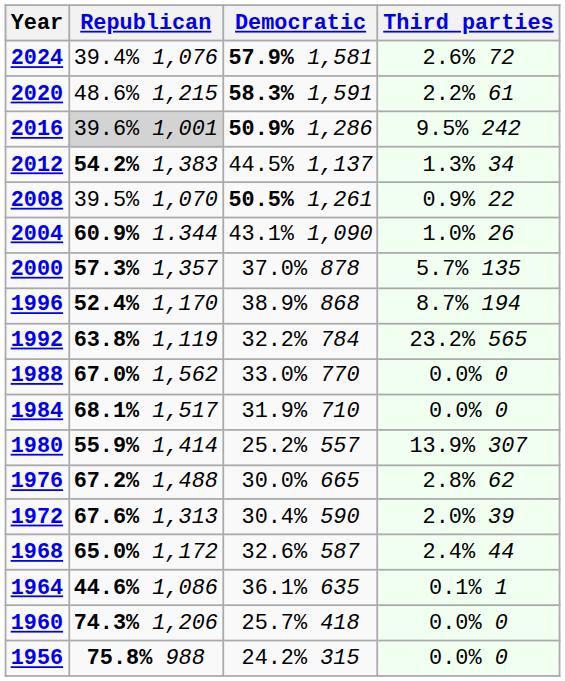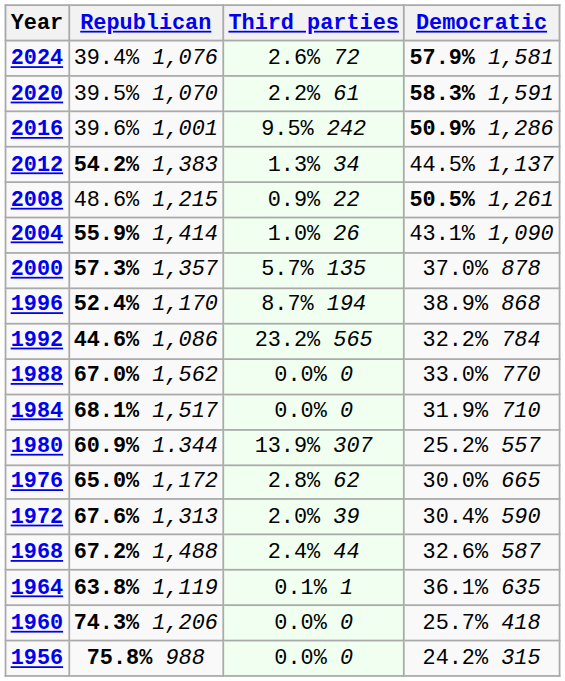 <table class="wikitable" style="float:right; font-size:95%;">
 <tr bgcolor=lightgrey>
 <th>Year</th>
 <th><a href='#'>Republican</a></th>
+<th><a href='#'>Third parties</a></th>
 <th><a href='#'>Democratic</a></th>
-<th><a href='#'>Third parties</a></th>
 </tr>
 <tr>
 <td style="text-align:center;" ><strong><a href='#'>2024</a></strong></td>
 <td style="text-align:center;" >39.4% <em>1,076</em></td>
+<td style="text-align:center; background:honeyDew;">2.6% <em>72</em></td>
 <td style="text-align:center;" ><strong>57.9%</strong> <em>1,581</em></td>
-<td style="text-align:center; background:honeyDew;">2.6% <em>72</em></td>
 </tr>
 <tr>
 <td style="text-align:center;" ><strong><a href='#'>2020</a></strong></td>
-<td style="text-align:center;" >48.6% <em>1,215</em></td>
+<td style="text-align:center;" >39.5% <em>1,070</em></td>
+<td style="text-align:center; background:honeyDew;">2.2% <em>61</em></td>
 <td style="text-align:center;" ><strong>58.3%</strong> <em>1,591</em></td>
-<td style="text-align:center; background:honeyDew;">2.2% <em>61</em></td>
 </tr>
 <tr>
 <td style="text-align:center;" ><strong><a href='#'>2016</a></strong></td>
-<td style="background: lightgrey; text-align:center;" >39.6% <em>1,001</em></td>
+<td style="text-align:center;" >39.6% <em>1,001</em></td>
+<td style="text-align:center; background:honeyDew;">9.5% <em>242</em></td>
 <td style="text-align:center;" ><strong>50.9%</strong> <em>1,286</em></td>
-<td style="text-align:center; background:honeyDew;">9.5% <em>242</em></td>
 </tr>
 <tr>
 <td style="text-align:center;" ><strong><a href='#'>2012</a></strong></td>
 <td style="text-align:center;" ><strong>54.2%</strong> <em>1,383</em></td>
+<td style="text-align:center; background:honeyDew;">1.3% <em>34</em></td>
 <td style="text-align:center;" >44.5% <em>1,137</em></td>
-<td style="text-align:center; background:honeyDew;">1.3% <em>34</em></td>
 </tr>
 <tr>
 <td style="text-align:center;" ><strong><a href='#'>2008</a></strong></td>
-<td style="text-align:center;" >39.5% <em>1,070</em></td>
+<td style="text-align:center;" >48.6% <em>1,215</em></td>
+<td style="text-align:center; background:honeyDew;">0.9% <em>22</em></td>
 <td style="text-align:center;" ><strong>50.5%</strong> <em>1,261</em></td>
-<td style="text-align:center; background:honeyDew;">0.9% <em>22</em></td>
 </tr>
 <tr>
 <td style="text-align:center;" ><strong><a href='#'>2004</a></strong></td>
-<td style="text-align:center;" ><strong>60.9%</strong> <em>1.344</em></td>
+<td style="text-align:center;" ><strong>55.9%</strong> <em>1,414</em></td>
+<td style="text-align:center; background:honeyDew;">1.0% <em>26</em></td>
 <td style="text-align:center;" >43.1% <em>1,090</em></td>
-<td style="text-align:center; background:honeyDew;">1.0% <em>26</em></td>
 </tr>
 <tr>
 <td style="text-align:center;" ><strong><a href='#'>2000</a></strong></td>
 <td style="text-align:center;" ><strong>57.3%</strong> <em>1,357</em></td>
+<td style="text-align:center; background:honeyDew;">5.7% <em>135</em></td>
 <td style="text-align:center;" >37.0% <em>878</em></td>
-<td style="text-align:center; background:honeyDew;">5.7% <em>135</em></td>
 </tr>
 <tr>
 <td style="text-align:center;" ><strong><a href='#'>1996</a></strong></td>
 <td style="text-align:center;" ><strong>52.4%</strong> <em>1,170</em></td>
+<td style="text-align:center; background:honeyDew;">8.7% <em>194</em></td>
 <td style="text-align:center;" >38.9% <em>868</em></td>
-<td style="text-align:center; background:honeyDew;">8.7% <em>194</em></td>
 </tr>
 <tr>
 <td style="text-align:center;" ><strong><a href='#'>1992</a></strong></td>
-<td style="text-align:center;" ><strong>63.8%</strong> <em>1,119</em></td>
+<td style="text-align:center;" ><strong>44.6%</strong> <em>1,086</em></td>
+<td style="text-align:center; background:honeyDew;">23.2% <em>565</em></td>
 <td style="text-align:center;" >32.2% <em>784</em></td>
-<td style="text-align:center; background:honeyDew;">23.2% <em>565</em></td>
 </tr>
 <tr>
 <td style="text-align:center;" ><strong><a href='#'>1988</a></strong></td>
 <td style="text-align:center;" ><strong>67.0%</strong> <em>1,562</em></td>
+<td style="text-align:center; background:honeyDew;">0.0% <em>0</em></td>
 <td style="text-align:center;" >33.0% <em>770</em></td>
-<td style="text-align:center; background:honeyDew;">0.0% <em>0</em></td>
 </tr>
 <tr>
 <td style="text-align:center;" ><strong><a href='#'>1984</a></strong></td>
 <td style="text-align:center;" ><strong>68.1%</strong> <em>1,517</em></td>
+<td style="text-align:center; background:honeyDew;">0.0% <em>0</em></td>
 <td style="text-align:center;" >31.9% <em>710</em></td>
-<td style="text-align:center; background:honeyDew;">0.0% <em>0</em></td>
 </tr>
 <tr>
 <td style="text-align:center;" ><strong><a href='#'>1980</a></strong></td>
-<td style="text-align:center;" ><strong>55.9%</strong> <em>1,414</em></td>
+<td style="text-align:center;" ><strong>60.9%</strong> <em>1.344</em></td>
+<td style="text-align:center; background:honeyDew;">13.9% <em>307</em></td>
 <td style="text-align:center;" >25.2% <em>557</em></td>
-<td style="text-align:center; background:honeyDew;">13.9% <em>307</em></td>
 </tr>
 <tr>
 <td style="text-align:center;" ><strong><a href='#'>1976</a></strong></td>
-<td style="text-align:center;" ><strong>67.2%</strong> <em>1,488</em></td>
+<td style="text-align:center;" ><strong>65.0%</strong> <em>1,172</em></td>
+<td style="text-align:center; background:honeyDew;">2.8% <em>62</em></td>
 <td style="text-align:center;" >30.0% <em>665</em></td>
-<td style="text-align:center; background:honeyDew;">2.8% <em>62</em></td>
 </tr>
 <tr>
 <td style="text-align:center;" ><strong><a href='#'>1972</a></strong></td>
 <td style="text-align:center;" ><strong>67.6%</strong> <em>1,313</em></td>
+<td style="text-align:center; background:honeyDew;">2.0% <em>39</em></td>
 <td style="text-align:center;" >30.4% <em>590</em></td>
-<td style="text-align:center; background:honeyDew;">2.0% <em>39</em></td>
 </tr>
 <tr>
 <td style="text-align:center;" ><strong><a href='#'>1968</a></strong></td>
-<td style="text-align:center;" ><strong>65.0%</strong> <em>1,172</em></td>
+<td style="text-align:center;" ><strong>67.2%</strong> <em>1,488</em></td>
+<td style="text-align:center; background:honeyDew;">2.4% <em>44</em></td>
 <td style="text-align:center;" >32.6% <em>587</em></td>
-<td style="text-align:center; background:honeyDew;">2.4% <em>44</em></td>
 </tr>
 <tr>
 <td style="text-align:center;" ><strong><a href='#'>1964</a></strong></td>
-<td style="text-align:center;" ><strong>44.6%</strong> <em>1,086</em></td>
+<td style="text-align:center;" ><strong>63.8%</strong> <em>1,119</em></td>
+<td style="text-align:center; background:honeyDew;">0.1% <em>1</em></td>
 <td style="text-align:center;" >36.1% <em>635</em></td>
-<td style="text-align:center; background:honeyDew;">0.1% <em>1</em></td>
 </tr>
 <tr>
 <td style="text-align:center;" ><strong><a href='#'>1960</a></strong></td>
 <td style="text-align:center;" ><strong>74.3%</strong> <em>1,206</em></td>
+<td style="text-align:center; background:honeyDew;">0.0% <em>0</em></td>
 <td style="text-align:center;" >25.7% <em>418</em></td>
-<td style="text-align:center; background:honeyDew;">0.0% <em>0</em></td>
 </tr>
 <tr>
 <td style="text-align:center;" ><strong><a href='#'>1956</a></strong></td>
 <td style="text-align:center;" ><strong>75.8%</strong> <em>988</em></td>
+<td style="text-align:center; background:honeyDew;">0.0% <em>0</em></td>
 <td style="text-align:center;" >24.2% <em>315</em></td>
-<td style="text-align:center; background:honeyDew;">0.0% <em>0</em></td>
 </tr>
 </table>
